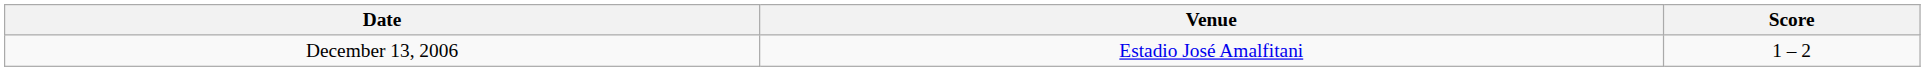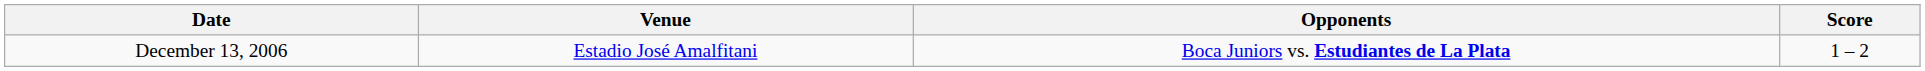 <table class="wikitable" style="text-align:center" width="100%">
 <tr>
 <th>Date</th>
 <th>Venue</th>
+<th>Opponents</th>
 <th>Score</th>
 </tr>
 <tr>
 <td>December 13, 2006</td>
 <td><a href='#'>Estadio José Amalfitani</a></td>
+<td><a href='#'>Boca Juniors</a> vs. <strong><a href='#'>Estudiantes de La Plata</a></strong></td>
 <td>1 – 2</td>
 </tr>
 </table>
